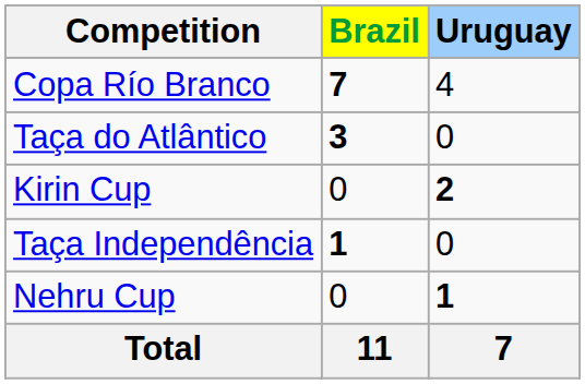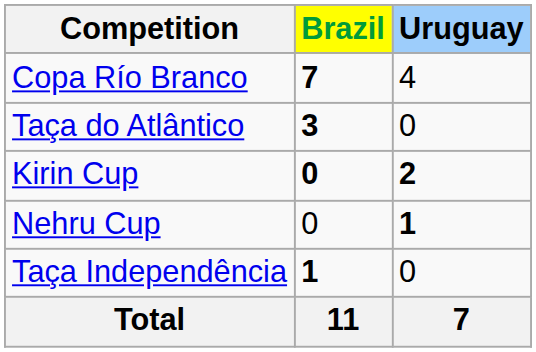 <table class="wikitable">
 <tr>
 <th>Competition</th>
 <th style="color:#009B3A; background-color:#FFFF00;"> Brazil</th>
 <th style="color:#000000; background-color:#9DCDFB"> Uruguay</th>
 </tr>
 <tr>
 <td><a href='#'>Copa Río Branco</a></td>
 <td><strong>7</strong></td>
 <td>4</td>
 </tr>
 <tr>
 <td><a href='#'>Taça do Atlântico</a></td>
 <td><strong>3</strong></td>
 <td>0</td>
 </tr>
 <tr>
 <td><a href='#'>Kirin Cup</a></td>
+<td><strong>0</strong></td>
+<td><strong>2</strong></td>
+</tr>
+<tr>
+<td><a href='#'>Nehru Cup</a></td>
 <td>0</td>
-<td><strong>2</strong></td>
+<td><strong>1</strong></td>
 </tr>
 <tr>
 <td><a href='#'>Taça Independência</a></td>
 <td><strong>1</strong></td>
 <td>0</td>
 </tr>
 <tr>
-<td><a href='#'>Nehru Cup</a></td>
-<td>0</td>
-<td><strong>1</strong></td>
-</tr>
-<tr>
 <th>Total</th>
 <th>11</th>
 <th>7</th>
 </tr>
 </table>
